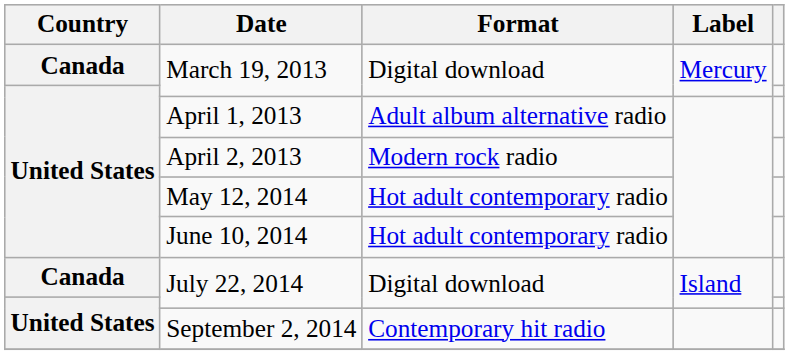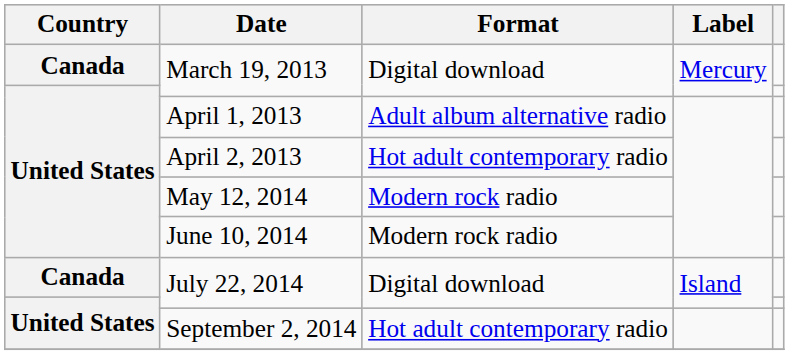 <table class="wikitable plainrowheaders">
 <tr>
 <th scope="col">Country</th>
 <th scope="col">Date</th>
 <th scope="col">Format</th>
 <th scope="col">Label</th>
 <th scope="col"></th>
 </tr>
 <tr>
 <th scope="row">Canada</th>
 <td rowspan="2">March 19, 2013</td>
 <td rowspan="2">Digital download</td>
 <td rowspan="2"><a href='#'>Mercury</a></td>
 <td align="center"></td>
 </tr>
 <tr>
 <th scope="row" rowspan="5">United States</th>
 <td align="center"></td>
 </tr>
 <tr>
 <td>April 1, 2013</td>
 <td><a href='#'>Adult album alternative</a> radio</td>
 <td rowspan="4"></td>
 <td align="center"></td>
 </tr>
 <tr>
 <td>April 2, 2013</td>
+<td><a href='#'>Hot adult contemporary</a> radio</td>
+<td align="center"></td>
+</tr>
+<tr>
+<td>May 12, 2014</td>
 <td><a href='#'>Modern rock</a> radio</td>
 <td align="center"></td>
 </tr>
 <tr>
-<td>May 12, 2014</td>
-<td><a href='#'>Hot adult contemporary</a> radio</td>
-<td align="center"></td>
-</tr>
-<tr>
 <td>June 10, 2014</td>
-<td><a href='#'>Hot adult contemporary</a> radio</td>
+<td>Modern rock radio</td>
 <td align="center"></td>
 </tr>
 <tr>
 <th scope="row">Canada</th>
 <td rowspan="2">July 22, 2014</td>
 <td rowspan="2">Digital download </td>
 <td rowspan="2"><a href='#'>Island</a></td>
 <td align="center"></td>
 </tr>
 <tr>
 <th scope="row" rowspan="2">United States</th>
 <td align="center"></td>
 </tr>
 <tr>
 <td>September 2, 2014</td>
-<td><a href='#'>Contemporary hit radio</a></td>
+<td><a href='#'>Hot adult contemporary</a> radio</td>
 <td></td>
 <td align="center"></td>
 </tr>
 <tr>
 </tr>
 </table>
